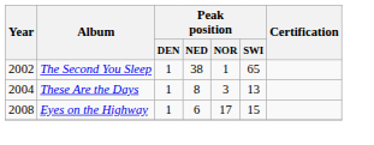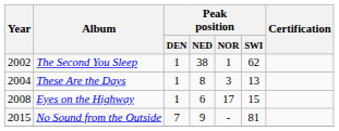 <table class="wikitable">
 <tr>
 <th width="33" rowspan="2" style="text-align:center;">Year</th>
 <th rowspan="2">Album</th>
 <th colspan="4">Peak <br>position</th>
 <th rowspan="2">Certification</th>
 </tr>
 <tr>
 <th align="center"><small>DEN<br></small></th>
 <th align="center"><small>NED</small></th>
 <th align="center"><small>NOR<br></small></th>
 <th align="center"><small>SWI<br></small></th>
 </tr>
 <tr>
 <td align="center">2002</td>
 <td><em><a href='#'>The Second You Sleep</a></em></td>
 <td align="center">1</td>
 <td align="center">38</td>
 <td align="center">1</td>
-<td align="center">65</td>
+<td align="center">62</td>
 <td align="center"></td>
 </tr>
 <tr>
 <td align="center">2004</td>
 <td><em><a href='#'>These Are the Days</a></em></td>
 <td align="center">1</td>
 <td align="center">8</td>
 <td align="center">3</td>
 <td align="center">13</td>
 <td align="center"></td>
 </tr>
 <tr>
 <td align="center">2008</td>
 <td><em><a href='#'>Eyes on the Highway</a></em></td>
 <td align="center">1</td>
 <td align="center">6</td>
 <td align="center">17</td>
 <td align="center">15</td>
 <td align="center"></td>
 </tr>
 <tr>
+<td align="center">2015</td>
+<td><em><a href='#'>No Sound from the Outside</a></em></td>
+<td align="center">7</td>
+<td align="center">9</td>
+<td align="center">-</td>
+<td align="center">81</td>
+<td align="center"></td>
+</tr>
+<tr>
 </tr>
 </table>
